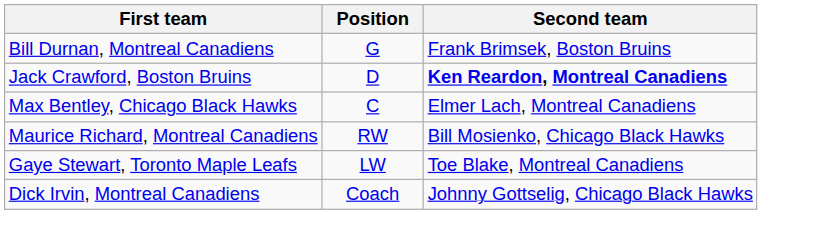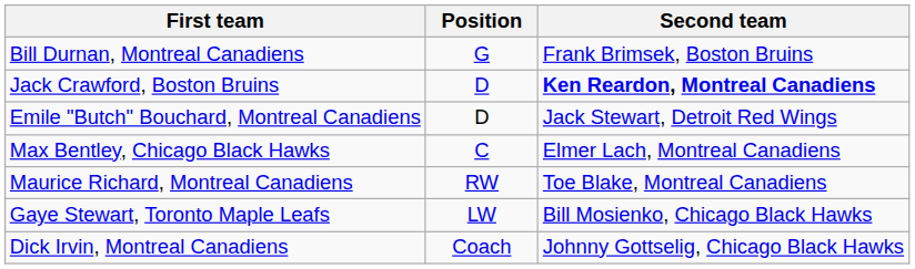 <table class="wikitable">
 <tr>
 <th>First team</th>
 <th>  Position  </th>
 <th>Second team</th>
 </tr>
 <tr>
 <td><a href='#'>Bill Durnan</a>, <a href='#'>Montreal Canadiens</a></td>
 <td align=center><a href='#'>G</a></td>
 <td><a href='#'>Frank Brimsek</a>, <a href='#'>Boston Bruins</a></td>
 </tr>
 <tr>
 <td><a href='#'>Jack Crawford</a>, <a href='#'>Boston Bruins</a></td>
 <td align=center><a href='#'>D</a></td>
 <td><strong><a href='#'>Ken Reardon</a>, <a href='#'>Montreal Canadiens</a></strong></td>
 </tr>
 <tr>
+<td><a href='#'>Emile "Butch" Bouchard</a>, <a href='#'>Montreal Canadiens</a></td>
+<td align=center>D</td>
+<td><a href='#'>Jack Stewart</a>, <a href='#'>Detroit Red Wings</a></td>
+</tr>
+<tr>
 <td><a href='#'>Max Bentley</a>, <a href='#'>Chicago Black Hawks</a></td>
 <td align=center><a href='#'>C</a></td>
 <td><a href='#'>Elmer Lach</a>, <a href='#'>Montreal Canadiens</a></td>
 </tr>
 <tr>
 <td><a href='#'>Maurice Richard</a>, <a href='#'>Montreal Canadiens</a></td>
 <td align=center><a href='#'>RW</a></td>
-<td><a href='#'>Bill Mosienko</a>, <a href='#'>Chicago Black Hawks</a></td>
+<td><a href='#'>Toe Blake</a>, <a href='#'>Montreal Canadiens</a></td>
 </tr>
 <tr>
 <td><a href='#'>Gaye Stewart</a>, <a href='#'>Toronto Maple Leafs</a></td>
 <td align=center><a href='#'>LW</a></td>
-<td><a href='#'>Toe Blake</a>, <a href='#'>Montreal Canadiens</a></td>
+<td><a href='#'>Bill Mosienko</a>, <a href='#'>Chicago Black Hawks</a></td>
 </tr>
 <tr>
 <td><a href='#'>Dick Irvin</a>, <a href='#'>Montreal Canadiens</a></td>
 <td align=center><a href='#'>Coach</a></td>
 <td><a href='#'>Johnny Gottselig</a>, <a href='#'>Chicago Black Hawks</a></td>
 </tr>
 </table>
